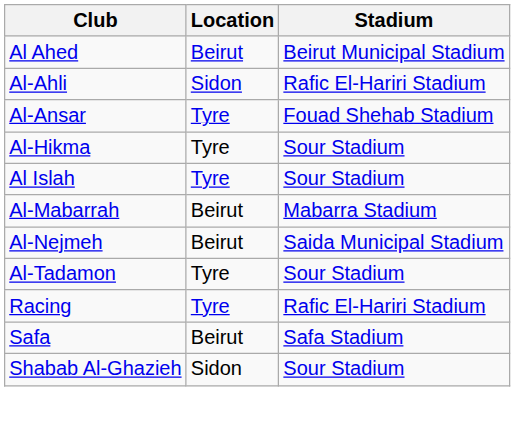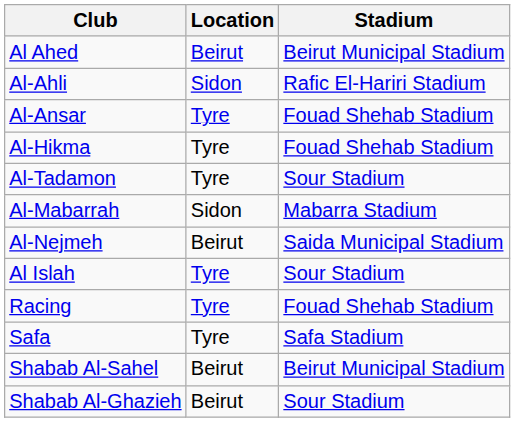 <table class="wikitable sortable">
 <tr>
 <th>Club</th>
 <th>Location</th>
 <th>Stadium</th>
 </tr>
 <tr>
 <td><a href='#'>Al Ahed</a></td>
 <td><a href='#'>Beirut</a></td>
 <td><a href='#'>Beirut Municipal Stadium</a></td>
 </tr>
 <tr>
 <td><a href='#'>Al-Ahli</a></td>
 <td><a href='#'>Sidon</a></td>
 <td><a href='#'>Rafic El-Hariri Stadium</a></td>
 </tr>
 <tr>
 <td><a href='#'>Al-Ansar</a></td>
 <td><a href='#'>Tyre</a></td>
 <td><a href='#'>Fouad Shehab Stadium</a></td>
 </tr>
 <tr>
 <td><a href='#'>Al-Hikma</a></td>
 <td>Tyre</td>
-<td><a href='#'>Sour Stadium</a></td>
+<td><a href='#'>Fouad Shehab Stadium</a></td>
 </tr>
 <tr>
-<td><a href='#'>Al Islah</a></td>
-<td><a href='#'>Tyre</a></td>
+<td><a href='#'>Al-Tadamon</a></td>
+<td>Tyre</td>
 <td><a href='#'>Sour Stadium</a></td>
 </tr>
 <tr>
 <td><a href='#'>Al-Mabarrah</a></td>
-<td>Beirut</td>
+<td>Sidon</td>
 <td><a href='#'>Mabarra Stadium</a></td>
 </tr>
 <tr>
 <td><a href='#'>Al-Nejmeh</a></td>
 <td>Beirut</td>
 <td><a href='#'>Saida Municipal Stadium</a></td>
 </tr>
 <tr>
-<td><a href='#'>Al-Tadamon</a></td>
-<td>Tyre</td>
+<td><a href='#'>Al Islah</a></td>
+<td><a href='#'>Tyre</a></td>
 <td><a href='#'>Sour Stadium</a></td>
 </tr>
 <tr>
 <td><a href='#'>Racing</a></td>
 <td><a href='#'>Tyre</a></td>
-<td><a href='#'>Rafic El-Hariri Stadium</a></td>
+<td><a href='#'>Fouad Shehab Stadium</a></td>
 </tr>
 <tr>
 <td><a href='#'>Safa</a></td>
-<td>Beirut</td>
+<td>Tyre</td>
 <td><a href='#'>Safa Stadium</a></td>
 </tr>
 <tr>
+<td><a href='#'>Shabab Al-Sahel</a></td>
+<td>Beirut</td>
+<td><a href='#'>Beirut Municipal Stadium</a></td>
+</tr>
+<tr>
 <td><a href='#'>Shabab Al-Ghazieh</a></td>
-<td>Sidon</td>
+<td>Beirut</td>
 <td><a href='#'>Sour Stadium</a></td>
 </tr>
 </table>
